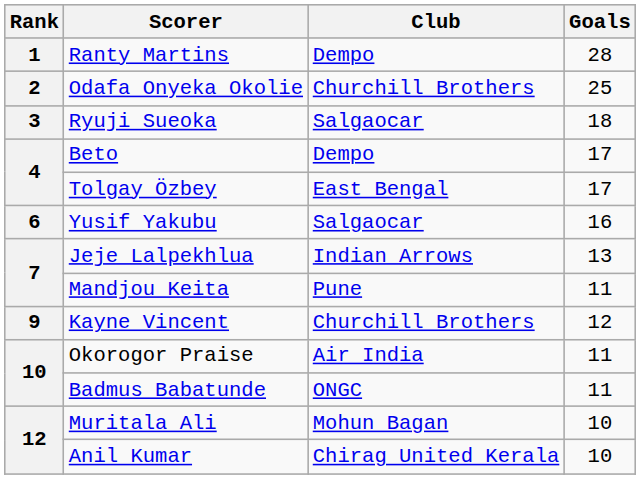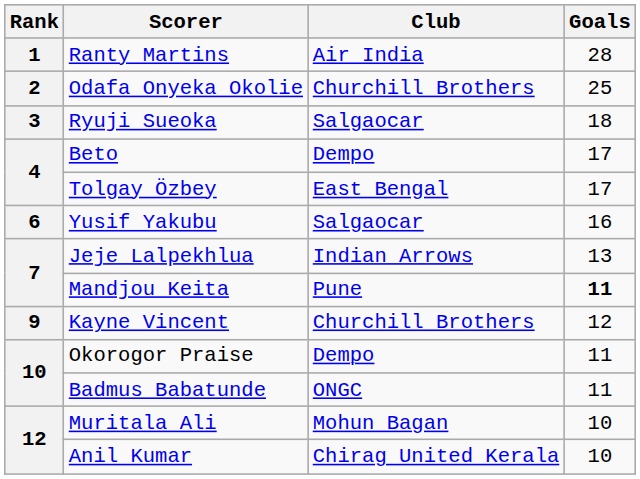 <table class="wikitable">
 <tr>
 <th>Rank</th>
 <th>Scorer</th>
 <th>Club</th>
 <th>Goals</th>
 </tr>
 <tr>
 <th>1</th>
 <td> <a href='#'>Ranty Martins</a></td>
-<td><a href='#'>Dempo</a></td>
+<td><a href='#'>Air India</a></td>
 <td align=center>28</td>
 </tr>
 <tr>
 <th>2</th>
 <td> <a href='#'>Odafa Onyeka Okolie</a></td>
 <td><a href='#'>Churchill Brothers</a></td>
 <td align=center>25</td>
 </tr>
 <tr>
 <th>3</th>
 <td> <a href='#'>Ryuji Sueoka</a></td>
 <td><a href='#'>Salgaocar</a></td>
 <td align=center>18</td>
 </tr>
 <tr>
 <th rowspan=2>4</th>
 <td> <a href='#'>Beto</a></td>
 <td><a href='#'>Dempo</a></td>
 <td align=center>17</td>
 </tr>
 <tr>
 <td> <a href='#'>Tolgay Özbey</a></td>
 <td><a href='#'>East Bengal</a></td>
 <td align=center>17</td>
 </tr>
 <tr>
 <th>6</th>
 <td> <a href='#'>Yusif Yakubu</a></td>
 <td><a href='#'>Salgaocar</a></td>
 <td align=center>16</td>
 </tr>
 <tr>
 <th rowspan=2>7</th>
 <td> <a href='#'>Jeje Lalpekhlua</a></td>
 <td><a href='#'>Indian Arrows</a></td>
 <td align=center>13</td>
 </tr>
 <tr>
 <td> <a href='#'>Mandjou Keita</a></td>
 <td><a href='#'>Pune</a></td>
-<td align=center>11</td>
+<td align=center><strong>11</strong></td>
 </tr>
 <tr>
 <th>9</th>
 <td> <a href='#'>Kayne Vincent</a></td>
 <td><a href='#'>Churchill Brothers</a></td>
 <td align=center>12</td>
 </tr>
 <tr>
 <th rowspan=2>10</th>
 <td> Okorogor Praise</td>
-<td><a href='#'>Air India</a></td>
+<td><a href='#'>Dempo</a></td>
 <td align=center>11</td>
 </tr>
 <tr>
 <td> <a href='#'>Badmus Babatunde</a></td>
 <td><a href='#'>ONGC</a></td>
 <td align=center>11</td>
 </tr>
 <tr>
 <th rowspan=2>12</th>
 <td> <a href='#'>Muritala Ali</a></td>
 <td><a href='#'>Mohun Bagan</a></td>
 <td align=center>10</td>
 </tr>
 <tr>
 <td> <a href='#'>Anil Kumar</a></td>
 <td><a href='#'>Chirag United Kerala</a></td>
 <td align=center>10</td>
 </tr>
 </table>
